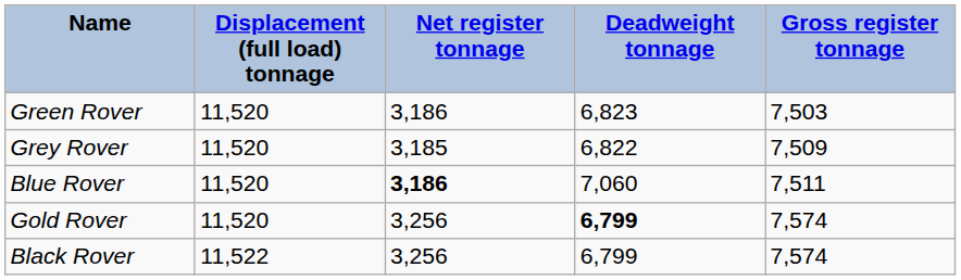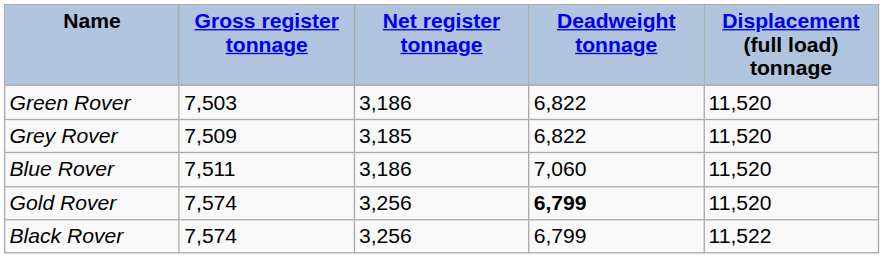 <table class="wikitable">
 <tr style="vertical-align: top;">
 <th scope="col" style="width: 125px; background:#B0C4DE;">Name</th>
-<th scope="col" style="width: 125px; background:#B0C4DE;"><a href='#'>Displacement</a> (full load) tonnage</th>
+<th scope="col" style="width: 125px; background:#B0C4DE;"><a href='#'>Gross register tonnage</a></th>
 <th scope="col" style="width: 125px; background:#B0C4DE;"><a href='#'>Net register tonnage</a></th>
 <th scope="col" style="width: 125px; background:#B0C4DE;"><a href='#'>Deadweight tonnage</a></th>
-<th scope="col" style="width: 125px; background:#B0C4DE;"><a href='#'>Gross register tonnage</a></th>
+<th scope="col" style="width: 125px; background:#B0C4DE;"><a href='#'>Displacement</a> (full load) tonnage</th>
 </tr>
 <tr>
 <td><em>Green Rover</em></td>
+<td>7,503</td>
+<td>3,186</td>
+<td>6,822</td>
 <td>11,520</td>
-<td>3,186</td>
-<td>6,823</td>
-<td>7,503</td>
 </tr>
 <tr>
 <td><em>Grey Rover</em></td>
-<td>11,520</td>
+<td>7,509</td>
 <td>3,185</td>
 <td>6,822</td>
-<td>7,509</td>
+<td>11,520</td>
 </tr>
 <tr>
 <td><em>Blue Rover</em></td>
+<td>7,511</td>
+<td>3,186</td>
+<td>7,060</td>
 <td>11,520</td>
-<td><strong>3,186</strong></td>
-<td>7,060</td>
-<td>7,511</td>
 </tr>
 <tr>
 <td><em>Gold Rover</em></td>
-<td>11,520</td>
+<td>7,574</td>
 <td>3,256</td>
 <td><strong>6,799</strong></td>
-<td>7,574</td>
+<td>11,520</td>
 </tr>
 <tr>
 <td><em>Black Rover</em></td>
-<td>11,522</td>
+<td>7,574</td>
 <td>3,256</td>
 <td>6,799</td>
-<td>7,574</td>
+<td>11,522</td>
 </tr>
 </table>
